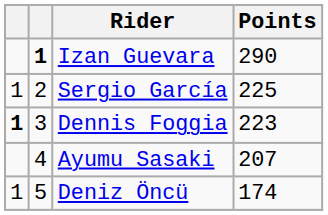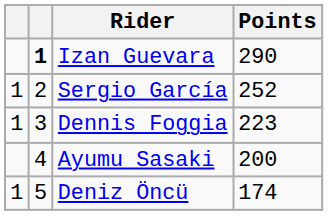 <table class="wikitable" style="font-size: 85%;">
 <tr>
 <th></th>
 <th></th>
 <th>Rider</th>
 <th>Points</th>
 </tr>
 <tr>
 <td></td>
 <td align=center><strong>1</strong></td>
 <td> <a href='#'>Izan Guevara</a></td>
 <td align=left>290</td>
 </tr>
 <tr>
 <td> 1</td>
 <td align=center>2</td>
 <td> <a href='#'>Sergio García</a></td>
-<td align=left>225</td>
+<td align=left>252</td>
 </tr>
 <tr>
-<td><strong> 1</strong></td>
+<td> 1</td>
 <td align=center>3</td>
 <td> <a href='#'>Dennis Foggia</a></td>
 <td align=left>223</td>
 </tr>
 <tr>
 <td></td>
 <td align=center>4</td>
 <td> <a href='#'>Ayumu Sasaki</a></td>
-<td align=left>207</td>
+<td align=left>200</td>
 </tr>
 <tr>
 <td> 1</td>
 <td align=center>5</td>
 <td> <a href='#'>Deniz Öncü</a></td>
 <td align=left>174</td>
 </tr>
 </table>
